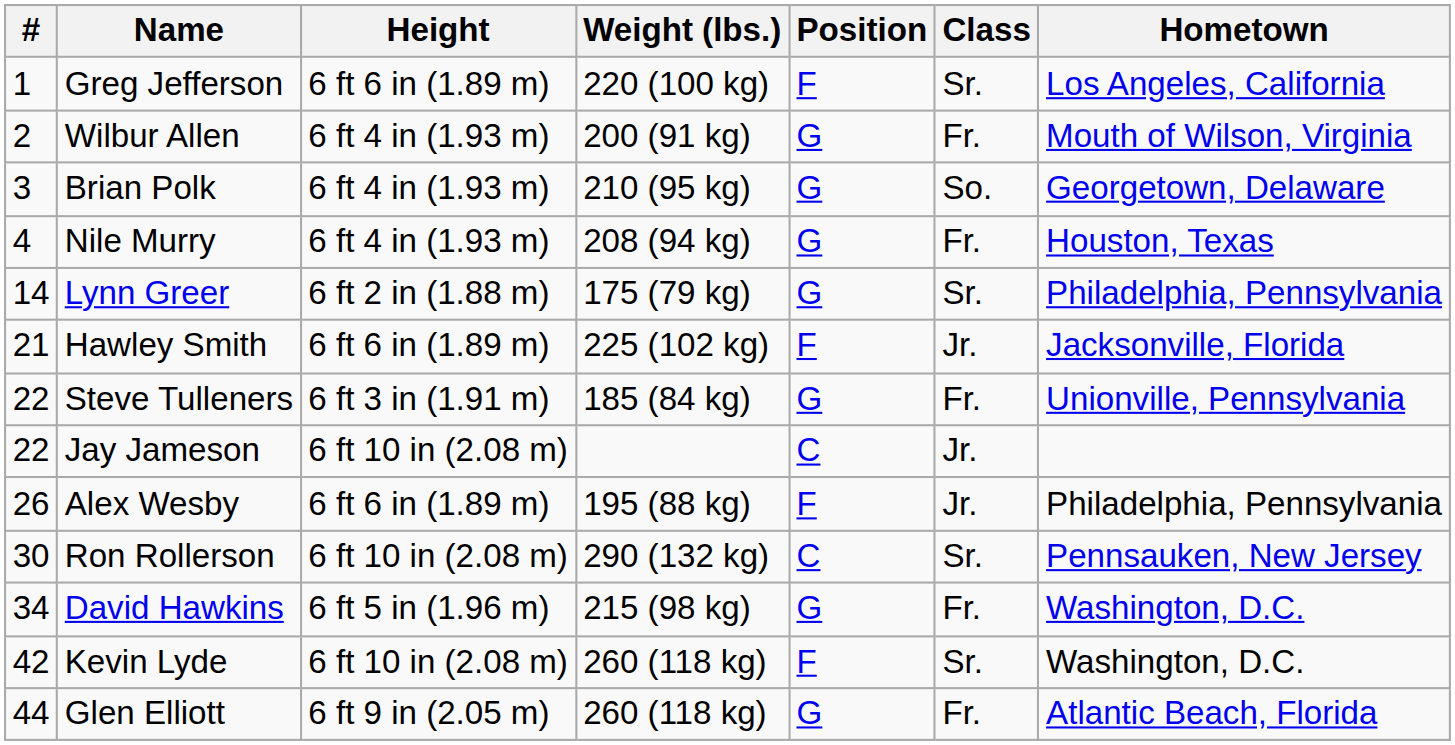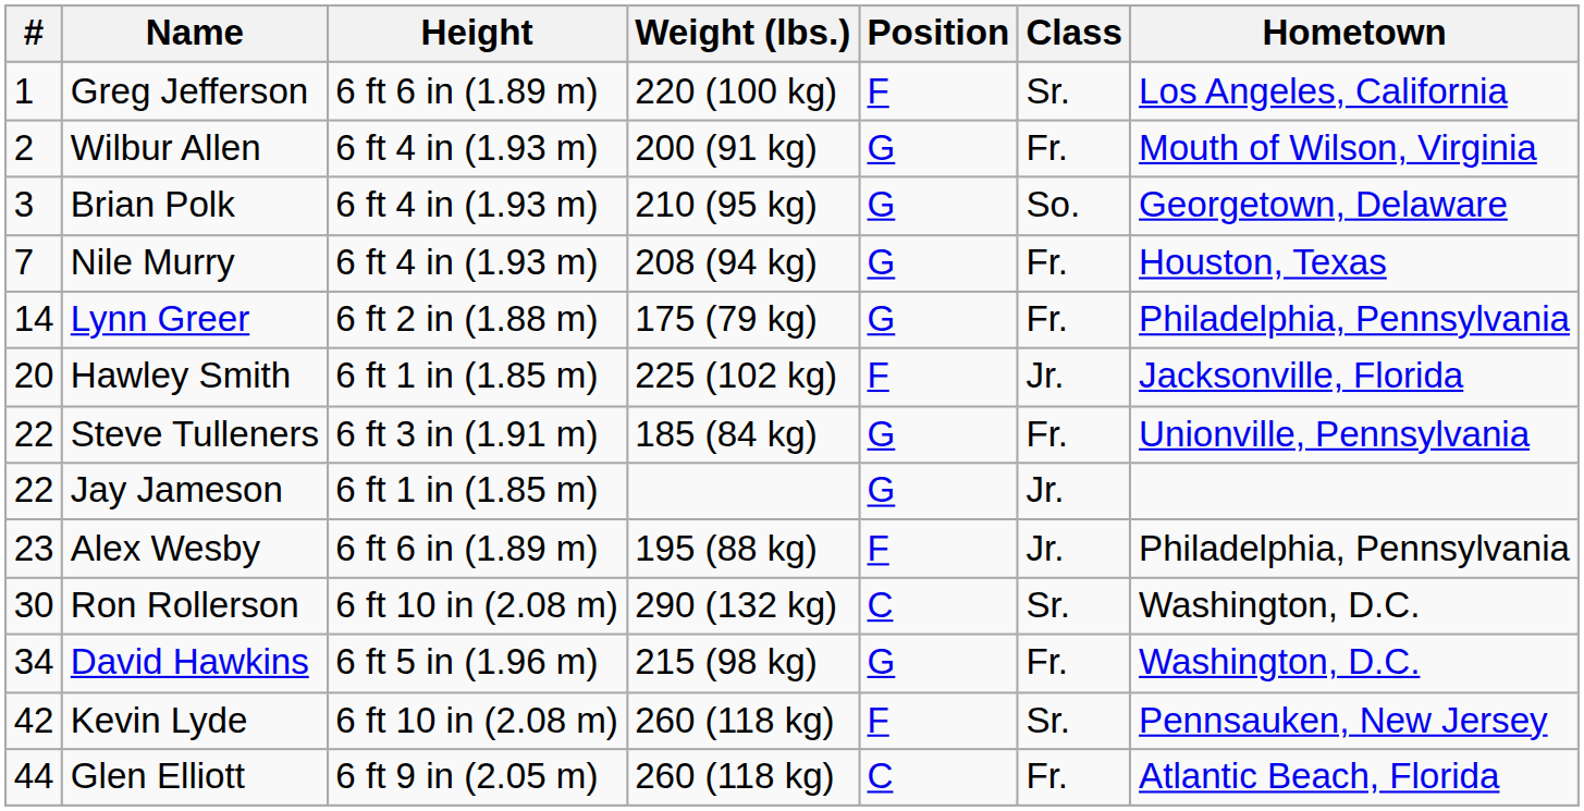 <table class="wikitable">
 <tr>
 <th>#</th>
 <th>Name</th>
 <th>Height</th>
 <th>Weight (lbs.)</th>
 <th>Position</th>
 <th>Class</th>
 <th>Hometown</th>
 </tr>
 <tr>
 <td>1</td>
 <td>Greg Jefferson</td>
 <td>6 ft 6 in (1.89 m)</td>
 <td>220 (100 kg)</td>
 <td><a href='#'>F</a></td>
 <td>Sr.</td>
 <td><a href='#'>Los Angeles, California</a></td>
 </tr>
 <tr>
 <td>2</td>
 <td>Wilbur Allen</td>
 <td>6 ft 4 in (1.93 m)</td>
 <td>200 (91 kg)</td>
 <td><a href='#'>G</a></td>
 <td>Fr.</td>
 <td><a href='#'>Mouth of Wilson, Virginia</a></td>
 </tr>
 <tr>
 <td>3</td>
 <td>Brian Polk</td>
 <td>6 ft 4 in (1.93 m)</td>
 <td>210 (95 kg)</td>
 <td><a href='#'>G</a></td>
 <td>So.</td>
 <td><a href='#'>Georgetown, Delaware</a></td>
 </tr>
 <tr>
-<td>4</td>
+<td>7</td>
 <td>Nile Murry</td>
 <td>6 ft 4 in (1.93 m)</td>
 <td>208 (94 kg)</td>
 <td><a href='#'>G</a></td>
 <td>Fr.</td>
 <td><a href='#'>Houston, Texas</a></td>
 </tr>
 <tr>
 <td>14</td>
 <td><a href='#'>Lynn Greer</a></td>
 <td>6 ft 2 in (1.88 m)</td>
 <td>175 (79 kg)</td>
 <td><a href='#'>G</a></td>
-<td>Sr.</td>
+<td>Fr.</td>
 <td><a href='#'>Philadelphia, Pennsylvania</a></td>
 </tr>
 <tr>
-<td>21</td>
+<td>20</td>
 <td>Hawley Smith</td>
-<td>6 ft 6 in (1.89 m)</td>
+<td>6 ft 1 in (1.85 m)</td>
 <td>225 (102 kg)</td>
 <td><a href='#'>F</a></td>
 <td>Jr.</td>
 <td><a href='#'>Jacksonville, Florida</a></td>
 </tr>
 <tr>
 <td>22</td>
 <td>Steve Tulleners</td>
 <td>6 ft 3 in (1.91 m)</td>
 <td>185 (84 kg)</td>
 <td><a href='#'>G</a></td>
 <td>Fr.</td>
 <td><a href='#'>Unionville, Pennsylvania</a></td>
 </tr>
 <tr>
 <td>22</td>
 <td>Jay Jameson</td>
-<td>6 ft 10 in (2.08 m)</td>
+<td>6 ft 1 in (1.85 m)</td>
 <td></td>
-<td><a href='#'>C</a></td>
+<td><a href='#'>G</a></td>
 <td>Jr.</td>
 <td></td>
 </tr>
 <tr>
-<td>26</td>
+<td>23</td>
 <td>Alex Wesby</td>
 <td>6 ft 6 in (1.89 m)</td>
 <td>195 (88 kg)</td>
 <td><a href='#'>F</a></td>
 <td>Jr.</td>
 <td>Philadelphia, Pennsylvania</td>
 </tr>
 <tr>
 <td>30</td>
 <td>Ron Rollerson</td>
 <td>6 ft 10 in (2.08 m)</td>
 <td>290 (132 kg)</td>
 <td><a href='#'>C</a></td>
 <td>Sr.</td>
-<td><a href='#'>Pennsauken, New Jersey</a></td>
+<td>Washington, D.C.</td>
 </tr>
 <tr>
 <td>34</td>
 <td><a href='#'>David Hawkins</a></td>
 <td>6 ft 5 in (1.96 m)</td>
 <td>215 (98 kg)</td>
 <td><a href='#'>G</a></td>
 <td>Fr.</td>
 <td><a href='#'>Washington, D.C.</a></td>
 </tr>
 <tr>
 <td>42</td>
 <td>Kevin Lyde</td>
 <td>6 ft 10 in (2.08 m)</td>
 <td>260 (118 kg)</td>
 <td><a href='#'>F</a></td>
 <td>Sr.</td>
-<td>Washington, D.C.</td>
+<td><a href='#'>Pennsauken, New Jersey</a></td>
 </tr>
 <tr>
 <td>44</td>
 <td>Glen Elliott</td>
 <td>6 ft 9 in (2.05 m)</td>
 <td>260 (118 kg)</td>
-<td><a href='#'>G</a></td>
+<td><a href='#'>C</a></td>
 <td>Fr.</td>
 <td><a href='#'>Atlantic Beach, Florida</a></td>
 </tr>
 </table>
